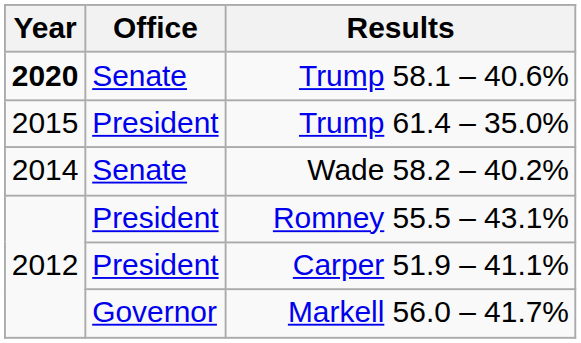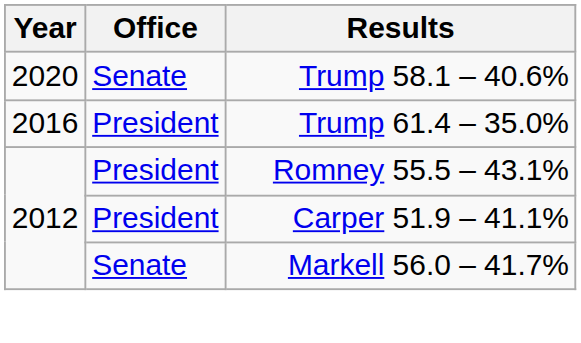 <table class=wikitable>
 <tr>
 <th width="30">Year</th>
 <th width="60">Office</th>
 <th width="180">Results</th>
 </tr>
 <tr>
-<td><strong>2020</strong></td>
+<td>2020</td>
 <td><a href='#'>Senate</a></td>
 <td align="right" ><a href='#'>Trump</a> 58.1 – 40.6%</td>
 </tr>
 <tr>
-<td>2015</td>
+<td>2016</td>
 <td><a href='#'>President</a></td>
 <td align="right" ><a href='#'>Trump</a> 61.4 – 35.0%</td>
-</tr>
-<tr>
-<td>2014</td>
-<td><a href='#'>Senate</a></td>
-<td align="right" >Wade 58.2 – 40.2%</td>
 </tr>
 <tr>
 <td rowspan="3">2012</td>
 <td><a href='#'>President</a></td>
 <td align="right" ><a href='#'>Romney</a> 55.5 – 43.1%</td>
 </tr>
 <tr>
 <td><a href='#'>President</a></td>
 <td align="right" ><a href='#'>Carper</a> 51.9 – 41.1%</td>
 </tr>
 <tr>
-<td><a href='#'>Governor</a></td>
+<td><a href='#'>Senate</a></td>
 <td align="right" ><a href='#'>Markell</a> 56.0 – 41.7%</td>
 </tr>
 </table>
